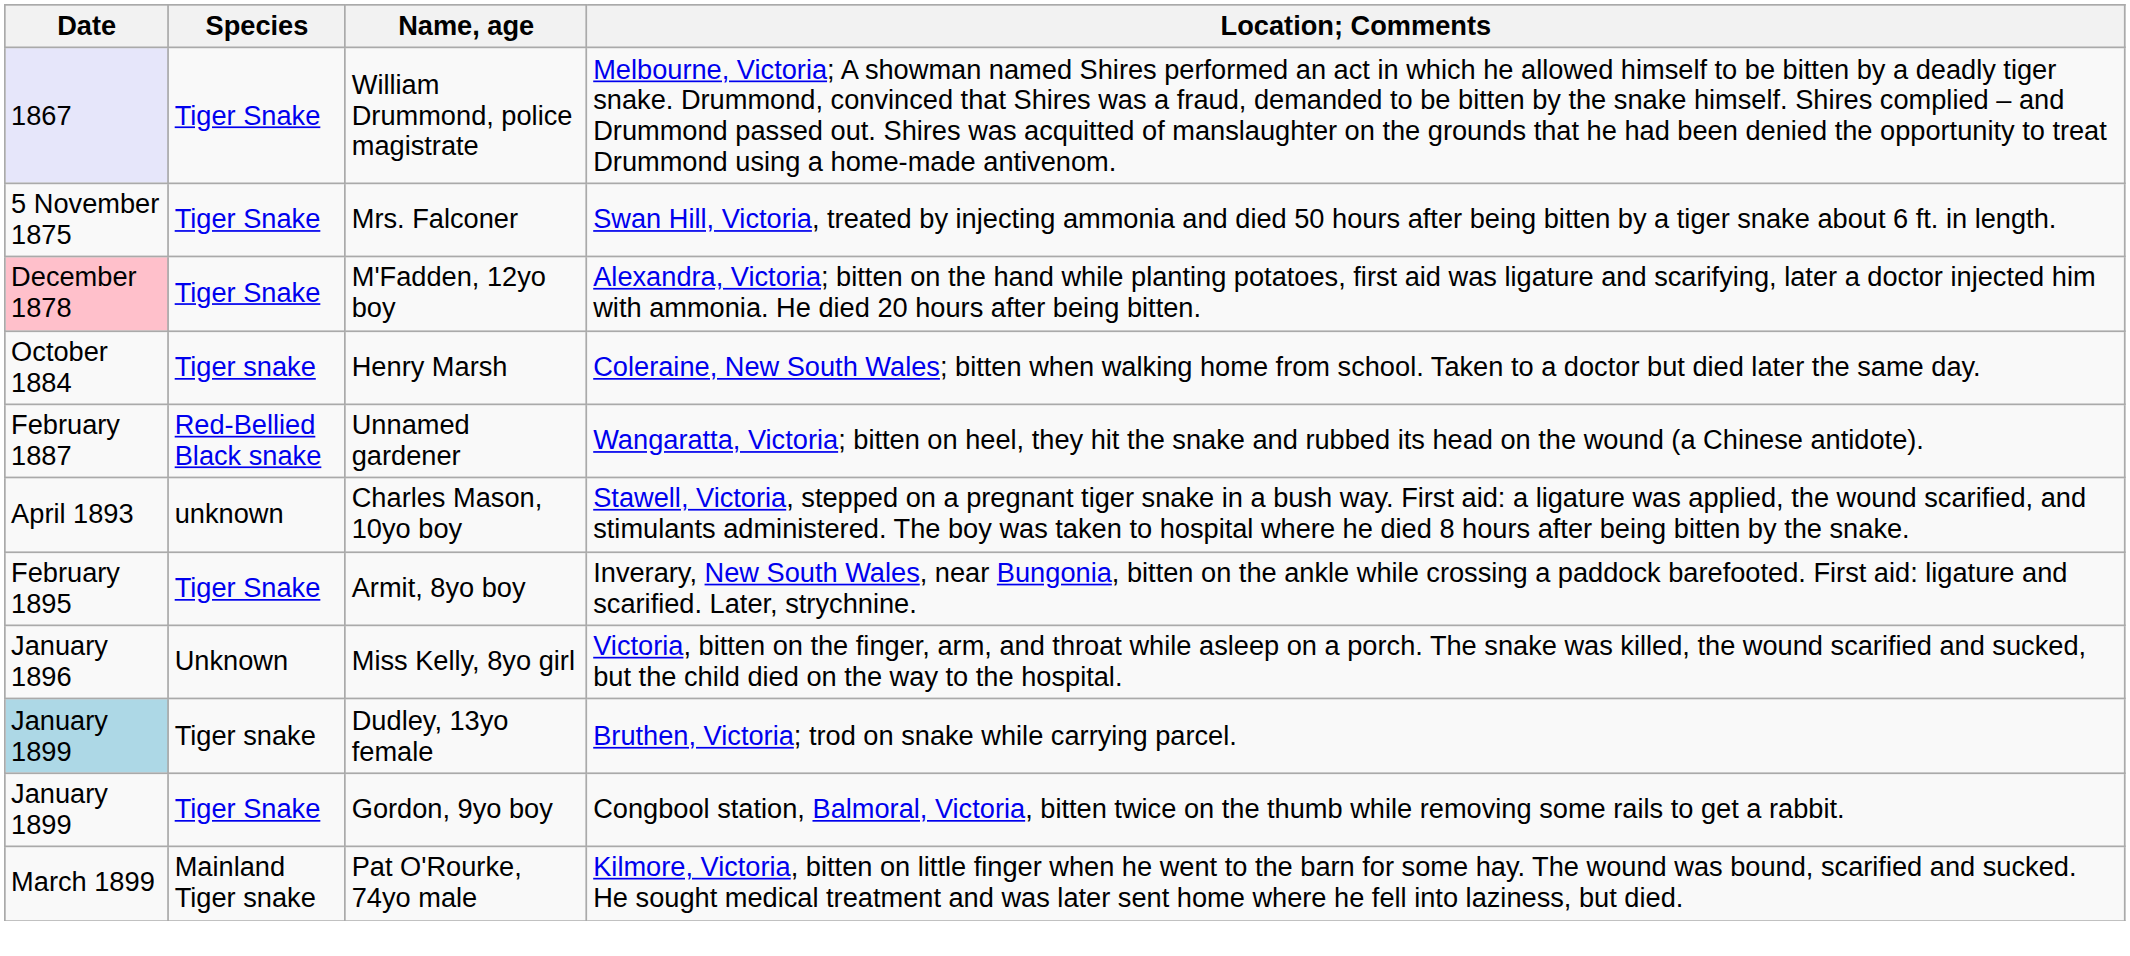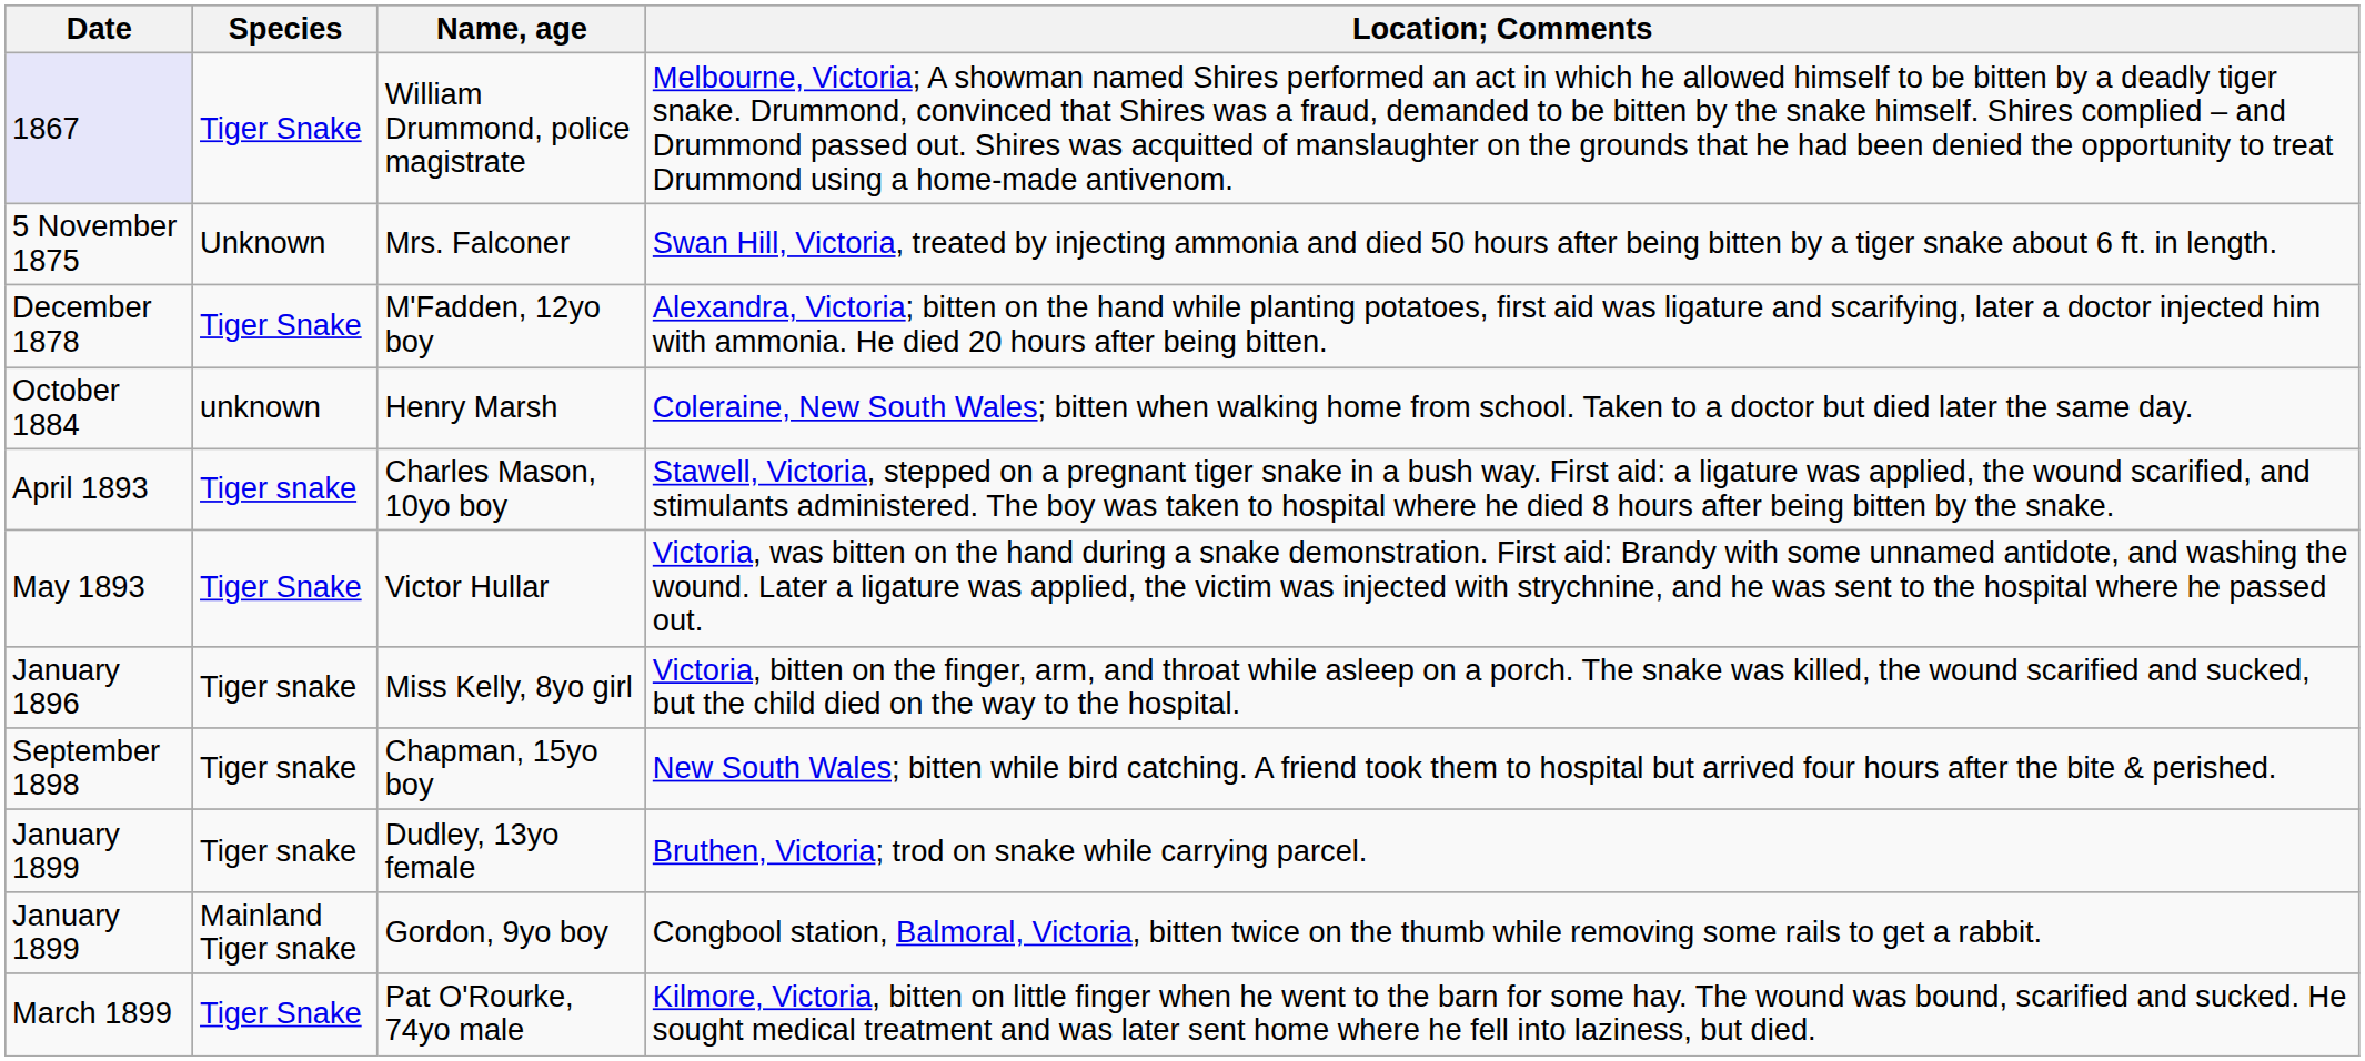 <table class="wikitable sortable">
 <tr>
 <th scope="col">Date</th>
 <th scope="col">Species</th>
 <th scope="col">Name, age</th>
 <th scope="col" class="unsortable">Location; Comments</th>
 </tr>
 <tr>
 <td data-sort-value="1867-01-01" style="background: lavender;">1867</td>
 <td><a href='#'>Tiger Snake</a></td>
 <td data-sort-value="drummond, W H M">William Drummond, police magistrate</td>
 <td><a href='#'>Melbourne, Victoria</a>;   A  showman named Shires performed an act in which he allowed himself to be bitten by a deadly tiger snake.    Drummond, convinced that Shires was a fraud, demanded to be bitten by the snake himself.   Shires complied – and Drummond passed out.   Shires was acquitted of manslaughter on the grounds that he had been denied the opportunity to treat Drummond using a home-made antivenom.</td>
 </tr>
 <tr>
 <td data-sort-value="1875-11-05">5 November 1875</td>
-<td><a href='#'>Tiger Snake</a></td>
+<td>Unknown</td>
 <td data-sort-value="falconer, mrs">Mrs. Falconer</td>
 <td><a href='#'>Swan Hill, Victoria</a>, treated by injecting ammonia and died 50 hours after being bitten by a tiger snake about 6 ft. in length.</td>
 </tr>
 <tr>
-<td data-sort-value="1878-12-01" style="background: pink;">December 1878</td>
+<td data-sort-value="1878-12-01">December 1878</td>
 <td><a href='#'>Tiger Snake</a></td>
 <td data-sort-value="m'fadden">M'Fadden, 12yo boy</td>
 <td><a href='#'>Alexandra, Victoria</a>; bitten on the hand while planting potatoes, first aid was ligature and scarifying, later a doctor injected him with ammonia. He died 20 hours after being bitten.</td>
 </tr>
 <tr>
 <td data-sort-value="1887-02-01">October 1884</td>
-<td><a href='#'>Tiger snake</a></td>
+<td>unknown</td>
 <td data-sort-value="Marsh, Henry">Henry Marsh</td>
 <td><a href='#'>Coleraine, New South Wales</a>; bitten when walking home from school. Taken to a doctor but died later the same day.</td>
 </tr>
 <tr>
-<td data-sort-value="1887-02-01">February 1887</td>
-<td><a href='#'>Red-Bellied Black snake</a></td>
-<td data-sort-value="unnamed chinese gardener">Unnamed   gardener</td>
-<td><a href='#'>Wangaratta, Victoria</a>;     bitten on heel,   they  hit  the snake and rubbed its head on the wound (a Chinese antidote).</td>
-</tr>
-<tr>
 <td data-sort-value="1893-04-01">April 1893</td>
-<td>unknown</td>
+<td><a href='#'>Tiger snake</a></td>
 <td data-sort-value="mason, charles">Charles Mason, 10yo boy</td>
 <td><a href='#'>Stawell, Victoria</a>,  stepped on a  pregnant  tiger snake   in a bush way.      First aid: a ligature was applied, the wound scarified, and stimulants administered. The boy was taken to hospital where he died 8 hours after being bitten by the snake.</td>
 </tr>
 <tr>
-<td data-sort-value="1895-02-01">February 1895</td>
+<td data-sort-value="1893-05-01">May 1893</td>
 <td><a href='#'>Tiger Snake</a></td>
-<td>Armit, 8yo boy</td>
-<td>Inverary, <a href='#'>New South Wales</a>, near <a href='#'>Bungonia</a>, bitten on the ankle while crossing a paddock barefooted. First aid: ligature and scarified. Later, strychnine.</td>
+<td data-sort-value="hullar victor">Victor Hullar</td>
+<td><a href='#'>Victoria</a>, was bitten on the hand during a snake demonstration.   First aid: Brandy with some unnamed antidote, and washing the wound.  Later a ligature was applied, the victim was injected with strychnine, and he was sent to the  hospital where he  passed out.</td>
 </tr>
 <tr>
 <td data-sort-value="1896-01-01">January 1896</td>
-<td>Unknown</td>
+<td>Tiger snake</td>
 <td data-sort-value="kelly, miss">Miss Kelly, 8yo girl</td>
 <td><a href='#'>Victoria</a>,    bitten on the finger, arm, and throat while asleep on a porch.    The snake was killed, the wound scarified and sucked, but the child died on the way to  the hospital.</td>
 </tr>
 <tr>
-<td data-sort-value="1899-01-01" style="background: lightblue;">January 1899</td>
+<td data-sort-value="1898-09-01">September 1898</td>
+<td>Tiger snake</td>
+<td data-sort-value="jaeshkie, miss">Chapman, 15yo boy</td>
+<td><a href='#'>New South Wales</a>;  bitten while bird catching. A friend took them to hospital but arrived four hours after the bite & perished.</td>
+</tr>
+<tr>
+<td data-sort-value="1899-01-01">January 1899</td>
 <td>Tiger snake</td>
 <td data-sort-value="dudley">Dudley, 13yo female</td>
 <td><a href='#'>Bruthen, Victoria</a>; trod on snake while carrying parcel.</td>
 </tr>
 <tr>
 <td data-sort-value="1899-01-01">January 1899</td>
-<td><a href='#'>Tiger Snake</a></td>
+<td>Mainland Tiger snake</td>
 <td data-sort-value="gordon">Gordon, 9yo boy</td>
 <td>Congbool station, <a href='#'>Balmoral, Victoria</a>, bitten twice on the thumb while removing some rails to get a rabbit.</td>
 </tr>
 <tr>
 <td data-sort-value="1899-03-01">March 1899</td>
-<td>Mainland Tiger snake</td>
+<td><a href='#'>Tiger Snake</a></td>
 <td data-sort-value="o'rourke, patrick">Pat  O'Rourke, 74yo male</td>
 <td><a href='#'>Kilmore, Victoria</a>,   bitten on little finger when he went to the barn for some hay. The wound was bound, scarified and sucked.   He sought medical treatment and was later sent home where he fell  into laziness,    but died.</td>
 </tr>
 </table>
